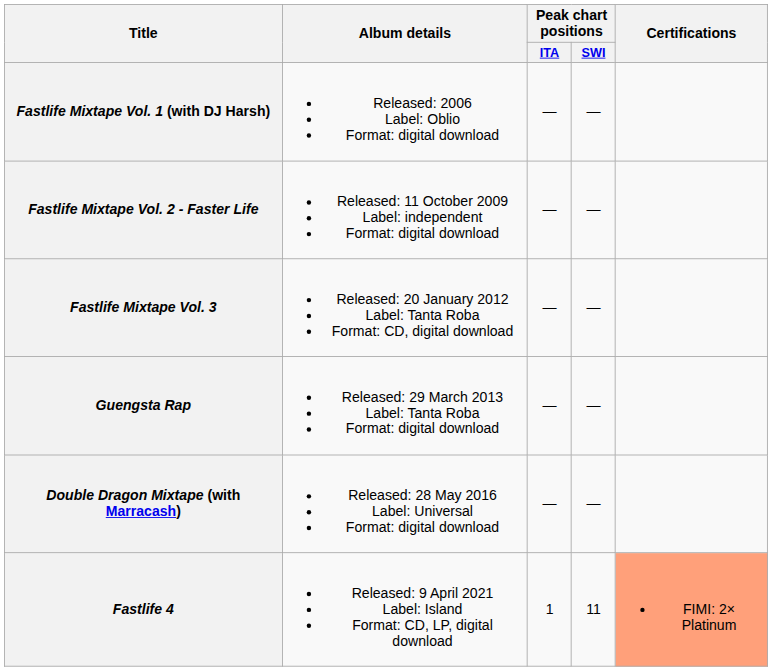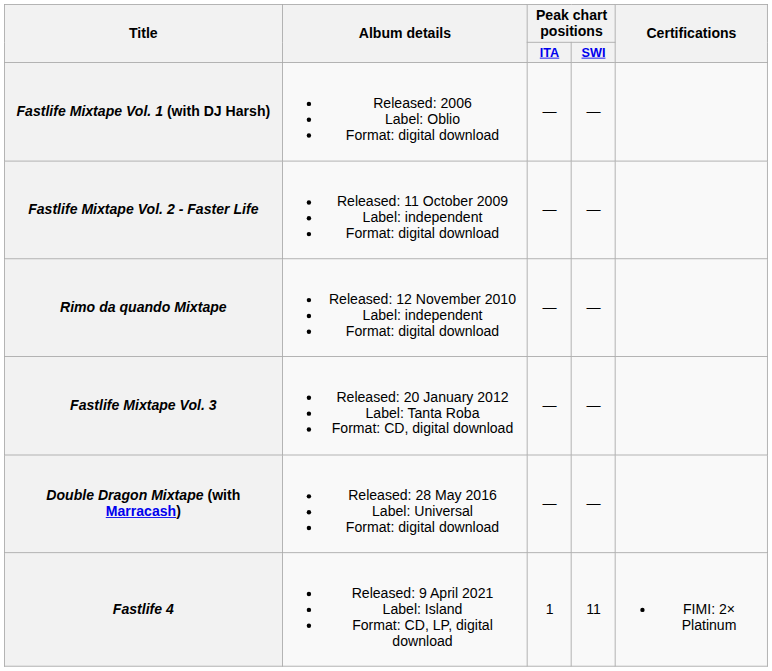 <table class="wikitable plainrowheaders" style="text-align:center;">
 <tr>
 <th scope="col" rowspan="2">Title</th>
 <th scope="col" rowspan="2">Album details</th>
 <th scope="col" colspan="2">Peak chart positions</th>
 <th scope="col" rowspan="2">Certifications</th>
 </tr>
 <tr>
 <th scope="col" style="width:3em;font-size:90%;"><a href='#'>ITA</a><br></th>
 <th scope="col" style="width:3em;font-size:90%;"><a href='#'>SWI</a><br></th>
 </tr>
 <tr>
 <th scope="row"><em>Fastlife Mixtape Vol. 1</em> (with DJ Harsh)</th>
 <td><br><ul><li>Released: 2006</li><li>Label: Oblio</li><li>Format: digital download</li></ul></td>
 <td>—</td>
 <td>—</td>
 <td></td>
 </tr>
 <tr>
 <th scope="row"><em>Fastlife Mixtape Vol. 2 - Faster Life</em></th>
 <td><br><ul><li>Released: 11 October 2009</li><li>Label: independent</li><li>Format: digital download</li></ul></td>
 <td>—</td>
 <td>—</td>
 <td></td>
 </tr>
 <tr>
-<th scope="row"><em>Fastlife Mixtape Vol. 3</em></th>
-<td><br><ul><li>Released: 20 January 2012</li><li>Label: Tanta Roba</li><li>Format: CD, digital download</li></ul></td>
+<th scope="row"><em>Rimo da quando Mixtape</em></th>
+<td><br><ul><li>Released: 12 November 2010</li><li>Label: independent</li><li>Format: digital download</li></ul></td>
 <td>—</td>
 <td>—</td>
 <td></td>
 </tr>
 <tr>
-<th scope="row"><em>Guengsta Rap</em></th>
-<td><br><ul><li>Released: 29 March 2013</li><li>Label: Tanta Roba</li><li>Format: digital download</li></ul></td>
+<th scope="row"><em>Fastlife Mixtape Vol. 3</em></th>
+<td><br><ul><li>Released: 20 January 2012</li><li>Label: Tanta Roba</li><li>Format: CD, digital download</li></ul></td>
 <td>—</td>
 <td>—</td>
 <td></td>
 </tr>
 <tr>
 <th scope="row"><em>Double Dragon Mixtape</em> (with <a href='#'>Marracash</a>)</th>
 <td><br><ul><li>Released: 28 May 2016</li><li>Label: Universal</li><li>Format: digital download</li></ul></td>
 <td>—</td>
 <td>—</td>
 <td></td>
 </tr>
 <tr>
 <th scope="row"><em>Fastlife 4</em></th>
 <td><br><ul><li>Released: 9 April 2021</li><li>Label: Island</li><li>Format: CD, LP, digital download</li></ul></td>
 <td>1</td>
 <td>11</td>
-<td style="background: lightsalmon;"><br><ul><li>FIMI: 2× Platinum</li></ul></td>
+<td><br><ul><li>FIMI: 2× Platinum</li></ul></td>
 </tr>
 </table>
